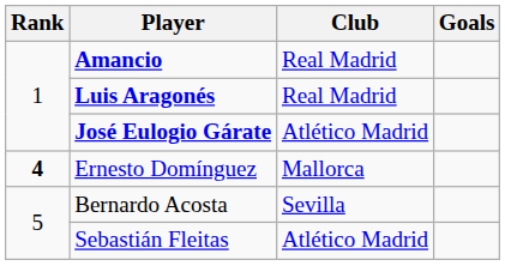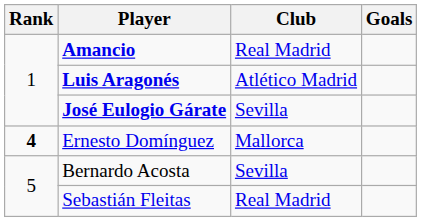 <table class="wikitable">
 <tr>
 <th>Rank</th>
 <th>Player</th>
 <th>Club</th>
 <th>Goals</th>
 </tr>
 <tr>
 <td rowspan="3" style="text-align:center;">1</td>
 <td> <strong><a href='#'>Amancio</a></strong></td>
 <td><a href='#'>Real Madrid</a></td>
 <td></td>
 </tr>
 <tr>
 <td> <strong><a href='#'>Luis Aragonés</a></strong></td>
-<td><a href='#'>Real Madrid</a></td>
+<td><a href='#'>Atlético Madrid</a></td>
 <td></td>
 </tr>
 <tr>
 <td> <strong><a href='#'>José Eulogio Gárate</a></strong></td>
-<td><a href='#'>Atlético Madrid</a></td>
+<td><a href='#'>Sevilla</a></td>
 <td></td>
 </tr>
 <tr>
 <td align="center"><strong>4</strong></td>
 <td> <a href='#'>Ernesto Domínguez</a></td>
 <td><a href='#'>Mallorca</a></td>
 <td></td>
 </tr>
 <tr>
 <td rowspan="2" style="text-align:center;">5</td>
 <td> Bernardo Acosta</td>
 <td><a href='#'>Sevilla</a></td>
 <td></td>
 </tr>
 <tr>
 <td> <a href='#'>Sebastián Fleitas</a></td>
-<td><a href='#'>Atlético Madrid</a></td>
+<td><a href='#'>Real Madrid</a></td>
 <td></td>
 </tr>
 </table>
